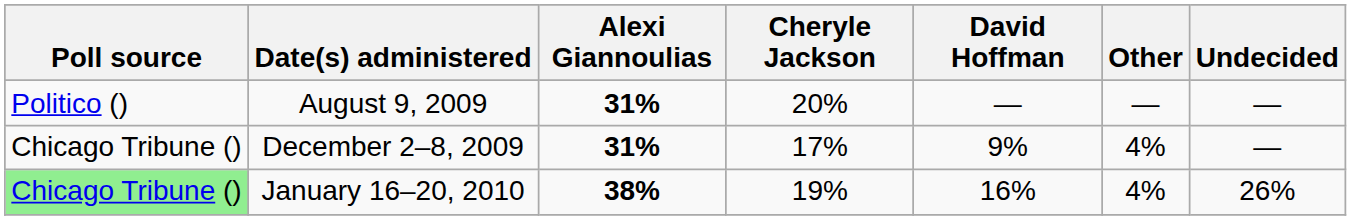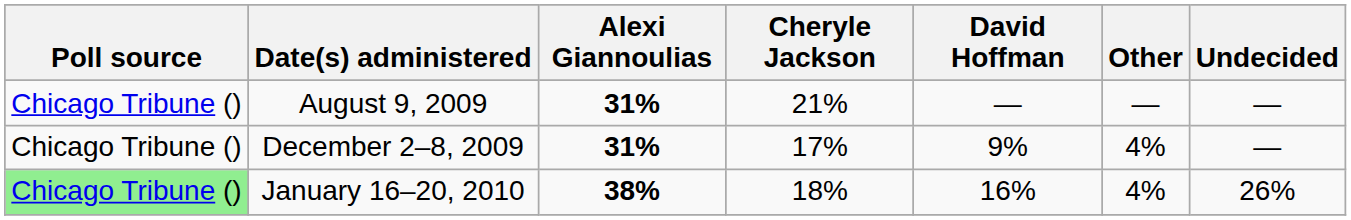 <table class="wikitable" style="text-align:center">
 <tr valign=bottom>
 <th>Poll source</th>
 <th>Date(s) administered</th>
 <th style="width:100px;">Alexi<br>Giannoulias</th>
 <th style="width:100px;">Cheryle<br>Jackson</th>
 <th style="width:100px;">David<br>Hoffman</th>
 <th>Other</th>
 <th>Undecided</th>
 </tr>
 <tr>
-<td align=left><a href='#'>Politico</a> ()</td>
+<td align=left><a href='#'>Chicago Tribune</a> ()</td>
 <td>August 9, 2009</td>
 <td><strong>31%</strong></td>
-<td>20%</td>
+<td>21%</td>
 <td>—</td>
 <td>—</td>
 <td>—</td>
 </tr>
 <tr>
 <td align=left>Chicago Tribune ()</td>
 <td>December 2–8, 2009</td>
 <td><strong>31%</strong></td>
 <td>17%</td>
 <td>9%</td>
 <td>4%</td>
 <td>—</td>
 </tr>
 <tr>
 <td align=left style="background: lightgreen;"><a href='#'>Chicago Tribune</a> ()</td>
 <td>January 16–20, 2010</td>
 <td><strong>38%</strong></td>
-<td>19%</td>
+<td>18%</td>
 <td>16%</td>
 <td>4%</td>
 <td>26%</td>
 </tr>
 </table>
